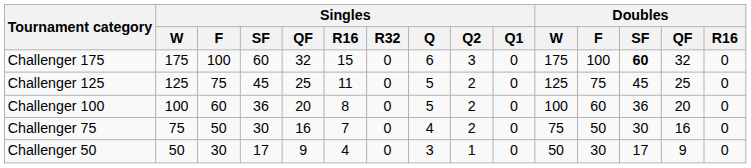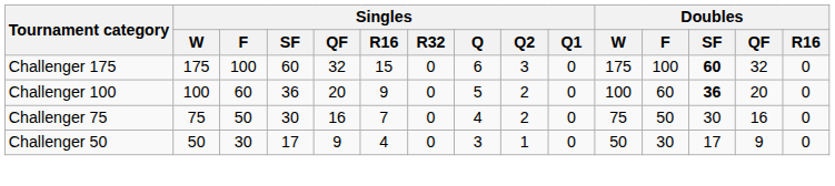 <table class="wikitable" style=text-align:center>
 <tr>
 <th rowspan=2 style="text-align:center;">Tournament category</th>
 <th colspan=9 style="text-align:center;">Singles</th>
 <th colspan=5 style="text-align:center;">Doubles</th>
 </tr>
 <tr>
 <th width=40>W</th>
 <th width=40>F</th>
 <th width=40>SF</th>
 <th width=40>QF</th>
 <th width=40>R16</th>
 <th width=40>R32</th>
 <th width=40>Q</th>
 <th width=40>Q2</th>
 <th width=40>Q1</th>
 <th width=40>W</th>
 <th width=40>F</th>
 <th width=40>SF</th>
 <th width=40>QF</th>
 <th width=40>R16</th>
 </tr>
 <tr>
 <td style="text-align:left;">Challenger 175</td>
 <td>175</td>
 <td>100</td>
 <td>60</td>
 <td>32</td>
 <td>15</td>
 <td>0</td>
 <td>6</td>
 <td>3</td>
 <td>0</td>
 <td>175</td>
 <td>100</td>
 <td><strong>60</strong></td>
 <td>32</td>
 <td>0</td>
 </tr>
 <tr>
-<td style="text-align:left;">Challenger 125</td>
-<td>125</td>
-<td>75</td>
-<td>45</td>
-<td>25</td>
-<td>11</td>
-<td>0</td>
-<td>5</td>
-<td>2</td>
-<td>0</td>
-<td>125</td>
-<td>75</td>
-<td>45</td>
-<td>25</td>
-<td>0</td>
-</tr>
-<tr>
 <td style="text-align:left;">Challenger 100</td>
 <td>100</td>
 <td>60</td>
 <td>36</td>
 <td>20</td>
-<td>8</td>
+<td>9</td>
 <td>0</td>
 <td>5</td>
 <td>2</td>
 <td>0</td>
 <td>100</td>
 <td>60</td>
-<td>36</td>
+<td><strong>36</strong></td>
 <td>20</td>
 <td>0</td>
 </tr>
 <tr>
 <td style="text-align:left;">Challenger 75</td>
 <td>75</td>
 <td>50</td>
 <td>30</td>
 <td>16</td>
 <td>7</td>
 <td>0</td>
 <td>4</td>
 <td>2</td>
 <td>0</td>
 <td>75</td>
 <td>50</td>
 <td>30</td>
 <td>16</td>
 <td>0</td>
 </tr>
 <tr>
 <td style="text-align:left;">Challenger 50</td>
 <td>50</td>
 <td>30</td>
 <td>17</td>
 <td>9</td>
 <td>4</td>
 <td>0</td>
 <td>3</td>
 <td>1</td>
 <td>0</td>
 <td>50</td>
 <td>30</td>
 <td>17</td>
 <td>9</td>
 <td>0</td>
 </tr>
 </table>
